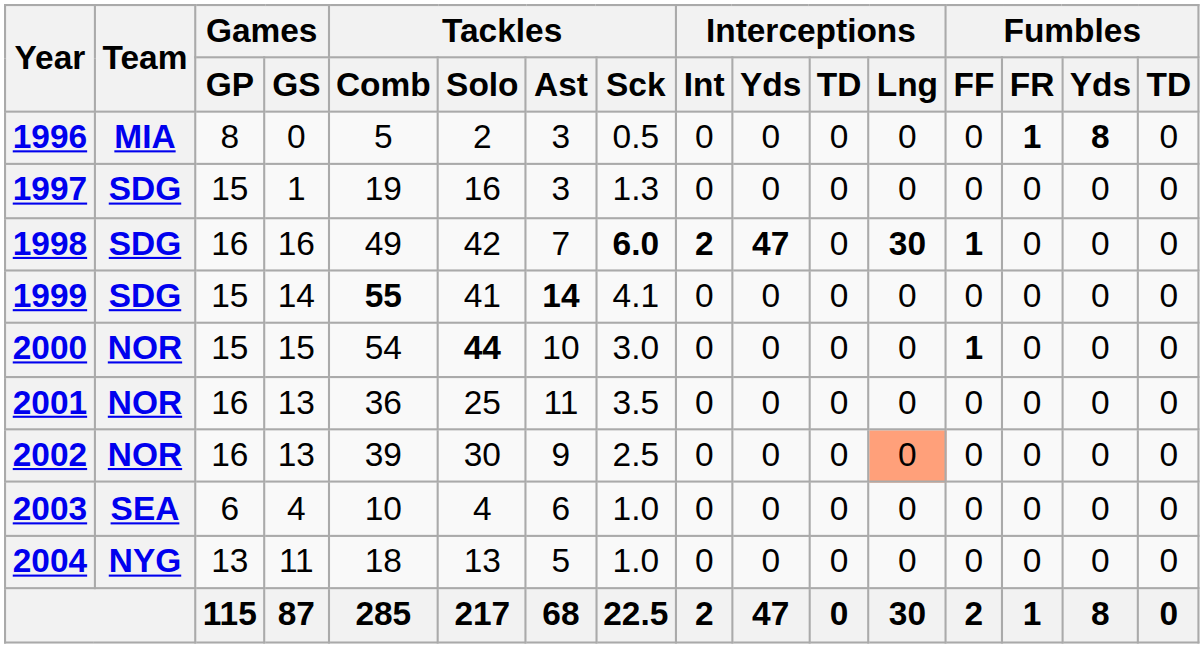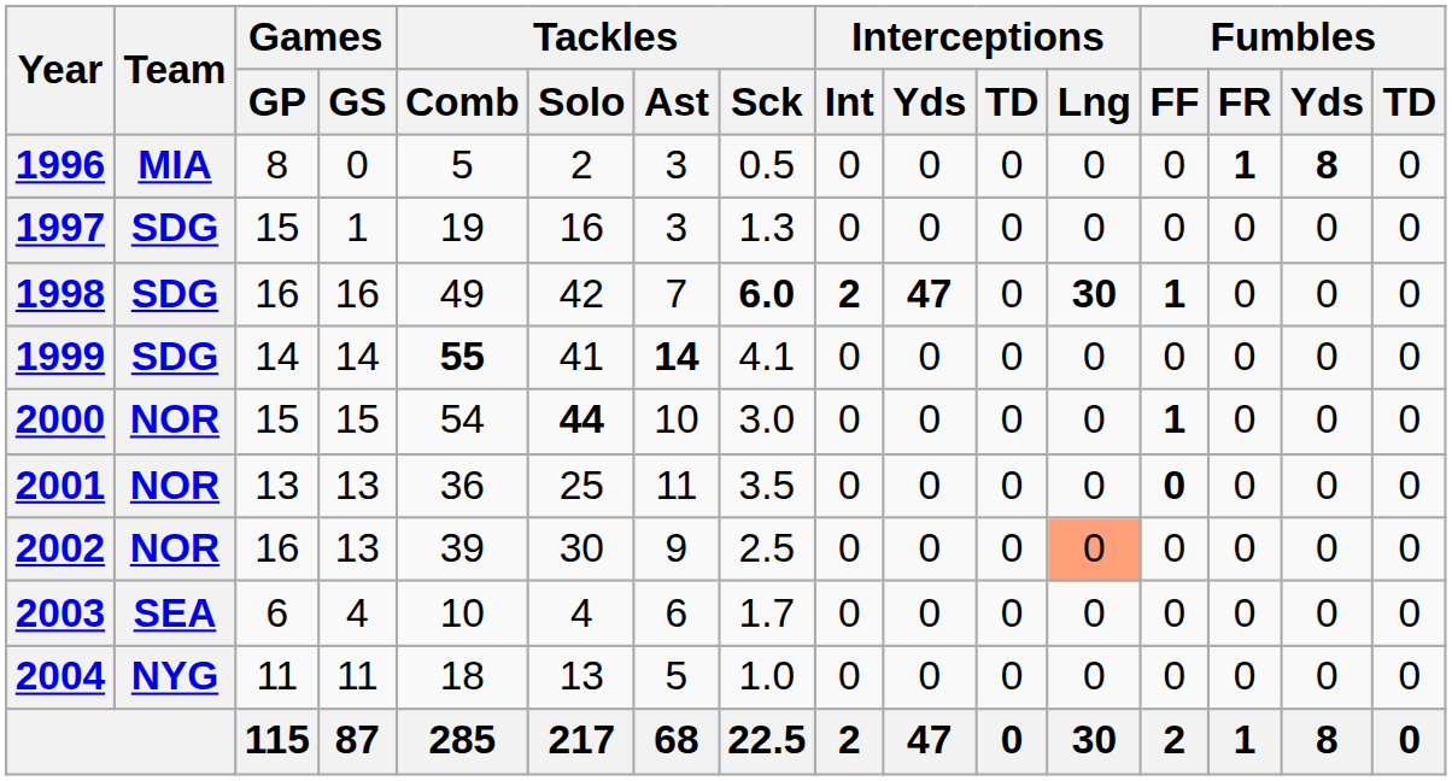 <table class="wikitable" style="text-align:center">
 <tr>
 <th rowspan="2">Year</th>
 <th rowspan="2">Team</th>
 <th colspan="2">Games</th>
 <th colspan="4">Tackles</th>
 <th colspan="4">Interceptions</th>
 <th colspan="4">Fumbles</th>
 </tr>
 <tr>
 <th>GP</th>
 <th>GS</th>
 <th>Comb</th>
 <th>Solo</th>
 <th>Ast</th>
 <th>Sck</th>
 <th>Int</th>
 <th>Yds</th>
 <th>TD</th>
 <th>Lng</th>
 <th>FF</th>
 <th>FR</th>
 <th>Yds</th>
 <th>TD</th>
 </tr>
 <tr>
 <th><a href='#'>1996</a></th>
 <th><a href='#'>MIA</a></th>
 <td>8</td>
 <td>0</td>
 <td>5</td>
 <td>2</td>
 <td>3</td>
 <td>0.5</td>
 <td>0</td>
 <td>0</td>
 <td>0</td>
 <td>0</td>
 <td>0</td>
 <td><strong>1</strong></td>
 <td><strong>8</strong></td>
 <td>0</td>
 </tr>
 <tr>
 <th><a href='#'>1997</a></th>
 <th><a href='#'>SDG</a></th>
 <td>15</td>
 <td>1</td>
 <td>19</td>
 <td>16</td>
 <td>3</td>
 <td>1.3</td>
 <td>0</td>
 <td>0</td>
 <td>0</td>
 <td>0</td>
 <td>0</td>
 <td>0</td>
 <td>0</td>
 <td>0</td>
 </tr>
 <tr>
 <th><a href='#'>1998</a></th>
 <th><a href='#'>SDG</a></th>
 <td>16</td>
 <td>16</td>
 <td>49</td>
 <td>42</td>
 <td>7</td>
 <td><strong>6.0</strong></td>
 <td><strong>2</strong></td>
 <td><strong>47</strong></td>
 <td>0</td>
 <td><strong>30</strong></td>
 <td><strong>1</strong></td>
 <td>0</td>
 <td>0</td>
 <td>0</td>
 </tr>
 <tr>
 <th><a href='#'>1999</a></th>
 <th><a href='#'>SDG</a></th>
-<td>15</td>
+<td>14</td>
 <td>14</td>
 <td><strong>55</strong></td>
 <td>41</td>
 <td><strong>14</strong></td>
 <td>4.1</td>
 <td>0</td>
 <td>0</td>
 <td>0</td>
 <td>0</td>
 <td>0</td>
 <td>0</td>
 <td>0</td>
 <td>0</td>
 </tr>
 <tr>
 <th><a href='#'>2000</a></th>
 <th><a href='#'>NOR</a></th>
 <td>15</td>
 <td>15</td>
 <td>54</td>
 <td><strong>44</strong></td>
 <td>10</td>
 <td>3.0</td>
 <td>0</td>
 <td>0</td>
 <td>0</td>
 <td>0</td>
 <td><strong>1</strong></td>
 <td>0</td>
 <td>0</td>
 <td>0</td>
 </tr>
 <tr>
 <th><a href='#'>2001</a></th>
 <th><a href='#'>NOR</a></th>
-<td>16</td>
+<td>13</td>
 <td>13</td>
 <td>36</td>
 <td>25</td>
 <td>11</td>
 <td>3.5</td>
 <td>0</td>
 <td>0</td>
 <td>0</td>
 <td>0</td>
-<td>0</td>
+<td><strong>0</strong></td>
 <td>0</td>
 <td>0</td>
 <td>0</td>
 </tr>
 <tr>
 <th><a href='#'>2002</a></th>
 <th><a href='#'>NOR</a></th>
 <td>16</td>
 <td>13</td>
 <td>39</td>
 <td>30</td>
 <td>9</td>
 <td>2.5</td>
 <td>0</td>
 <td>0</td>
 <td>0</td>
 <td style="background: lightsalmon;">0</td>
 <td>0</td>
 <td>0</td>
 <td>0</td>
 <td>0</td>
 </tr>
 <tr>
 <th><a href='#'>2003</a></th>
 <th><a href='#'>SEA</a></th>
 <td>6</td>
 <td>4</td>
 <td>10</td>
 <td>4</td>
 <td>6</td>
-<td>1.0</td>
+<td>1.7</td>
 <td>0</td>
 <td>0</td>
 <td>0</td>
 <td>0</td>
 <td>0</td>
 <td>0</td>
 <td>0</td>
 <td>0</td>
 </tr>
 <tr>
 <th><a href='#'>2004</a></th>
 <th><a href='#'>NYG</a></th>
-<td>13</td>
+<td>11</td>
 <td>11</td>
 <td>18</td>
 <td>13</td>
 <td>5</td>
 <td>1.0</td>
 <td>0</td>
 <td>0</td>
 <td>0</td>
 <td>0</td>
 <td>0</td>
 <td>0</td>
 <td>0</td>
 <td>0</td>
 </tr>
 <tr>
 <th colspan="2"></th>
 <th>115</th>
 <th>87</th>
 <th>285</th>
 <th>217</th>
 <th>68</th>
 <th>22.5</th>
 <th>2</th>
 <th>47</th>
 <th>0</th>
 <th>30</th>
 <th>2</th>
 <th>1</th>
 <th>8</th>
 <th>0</th>
 </tr>
 </table>
